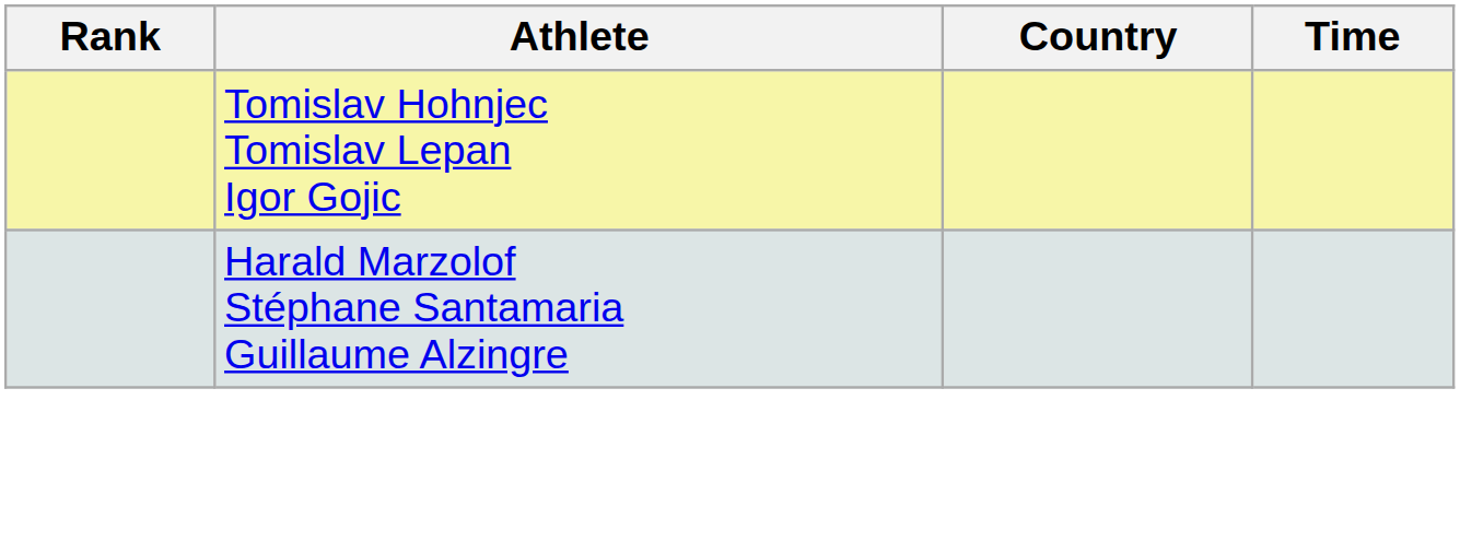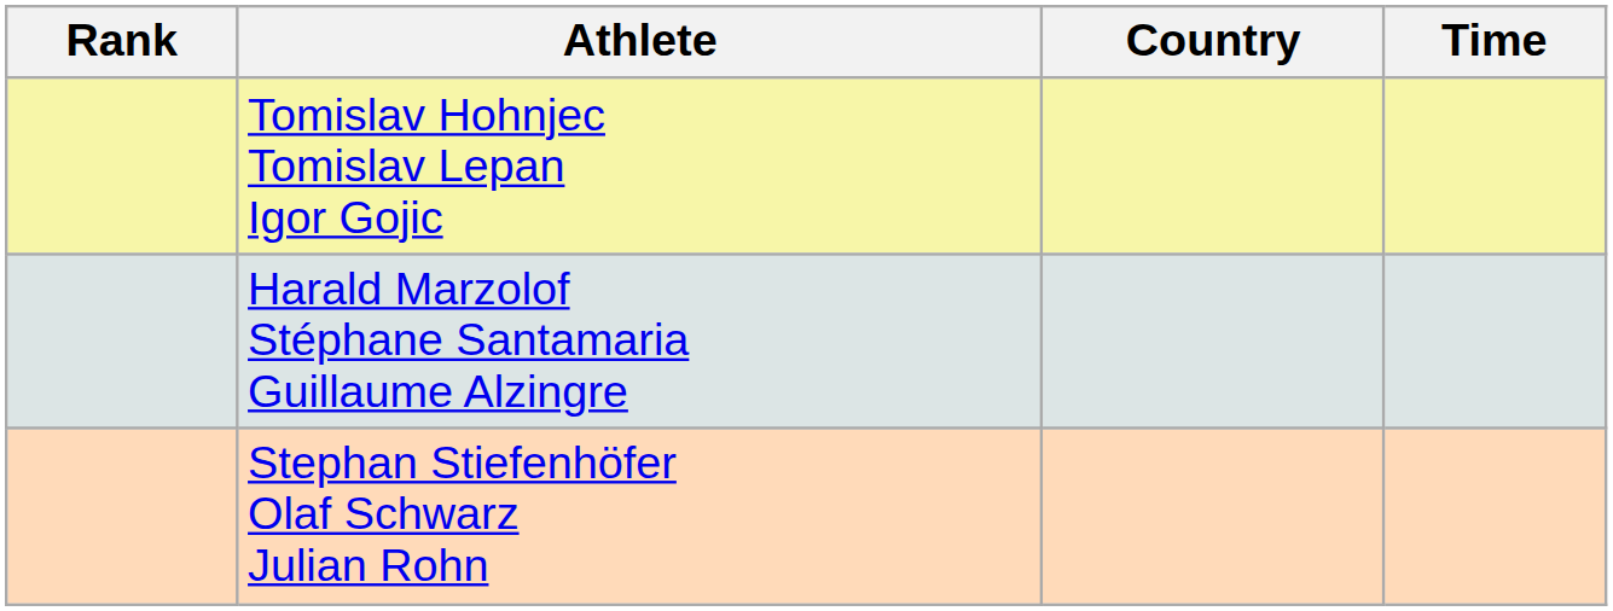 <table class="wikitable" width=90% style="font-size:100%; text-align:left;">
 <tr bgcolor="#EFEFEF">
 <th>Rank</th>
 <th>Athlete</th>
 <th>Country</th>
 <th>Time</th>
 </tr>
 <tr bgcolor="#F7F6A8" >
 <td align=center></td>
 <td><a href='#'>Tomislav Hohnjec</a><br><a href='#'>Tomislav Lepan</a><br><a href='#'>Igor Gojic</a></td>
 <td></td>
 <td align="right"></td>
 </tr>
 <tr bgcolor="#DCE5E5">
 <td align=center></td>
 <td><a href='#'>Harald Marzolof</a><br><a href='#'>Stéphane Santamaria</a><br><a href='#'>Guillaume Alzingre</a></td>
 <td></td>
 <td align="right"></td>
 </tr>
+<tr bgcolor="#FFDAB9">
+<td align=center></td>
+<td><a href='#'>Stephan Stiefenhöfer</a><br><a href='#'>Olaf Schwarz</a><br><a href='#'>Julian Rohn</a></td>
+<td></td>
+<td align="right"></td>
+</tr>
 </table>
